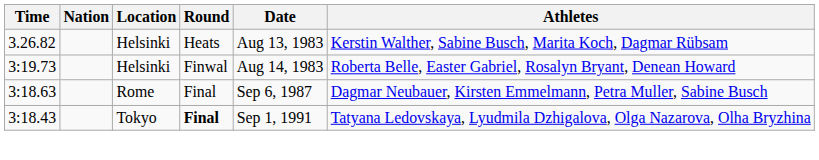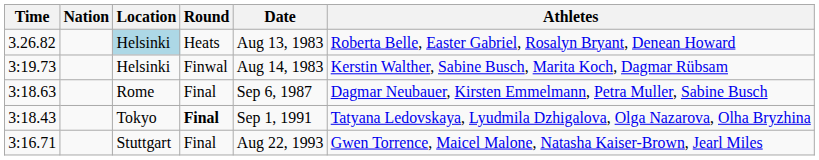 <table class="wikitable sortable" style="text-align:left">
 <tr>
 <th>Time</th>
 <th>Nation</th>
 <th>Location</th>
 <th>Round</th>
 <th>Date</th>
 <th>Athletes</th>
 </tr>
 <tr>
 <td>3.26.82</td>
 <td></td>
-<td>Helsinki</td>
+<td style="background: lightblue;">Helsinki</td>
 <td>Heats</td>
 <td>Aug 13, 1983</td>
-<td -align=left><a href='#'>Kerstin Walther</a>, <a href='#'>Sabine Busch</a>, <a href='#'>Marita Koch</a>, <a href='#'>Dagmar Rübsam</a></td>
+<td -align=left><a href='#'>Roberta Belle</a>, <a href='#'>Easter Gabriel</a>, <a href='#'>Rosalyn Bryant</a>, <a href='#'>Denean Howard</a></td>
 </tr>
 <tr>
 <td>3:19.73</td>
 <td></td>
 <td>Helsinki</td>
 <td>Finwal</td>
 <td>Aug 14, 1983</td>
-<td -align=left><a href='#'>Roberta Belle</a>, <a href='#'>Easter Gabriel</a>, <a href='#'>Rosalyn Bryant</a>, <a href='#'>Denean Howard</a></td>
+<td -align=left><a href='#'>Kerstin Walther</a>, <a href='#'>Sabine Busch</a>, <a href='#'>Marita Koch</a>, <a href='#'>Dagmar Rübsam</a></td>
 </tr>
 <tr>
 <td>3:18.63</td>
 <td></td>
 <td>Rome</td>
 <td>Final</td>
 <td>Sep 6, 1987</td>
 <td -align=left><a href='#'>Dagmar Neubauer</a>, <a href='#'>Kirsten Emmelmann</a>, <a href='#'>Petra Muller</a>, <a href='#'>Sabine Busch</a></td>
 </tr>
 <tr>
 <td>3:18.43</td>
 <td></td>
 <td>Tokyo</td>
 <td><strong>Final</strong></td>
 <td>Sep 1, 1991</td>
 <td -align=left><a href='#'>Tatyana Ledovskaya</a>, <a href='#'>Lyudmila Dzhigalova</a>, <a href='#'>Olga Nazarova</a>, <a href='#'>Olha Bryzhina</a></td>
 </tr>
+<tr>
+<td>3:16.71</td>
+<td></td>
+<td>Stuttgart</td>
+<td>Final</td>
+<td>Aug 22, 1993</td>
+<td -align=left><a href='#'>Gwen Torrence</a>, <a href='#'>Maicel Malone</a>, <a href='#'>Natasha Kaiser-Brown</a>, <a href='#'>Jearl Miles</a></td>
+</tr>
 </table>
